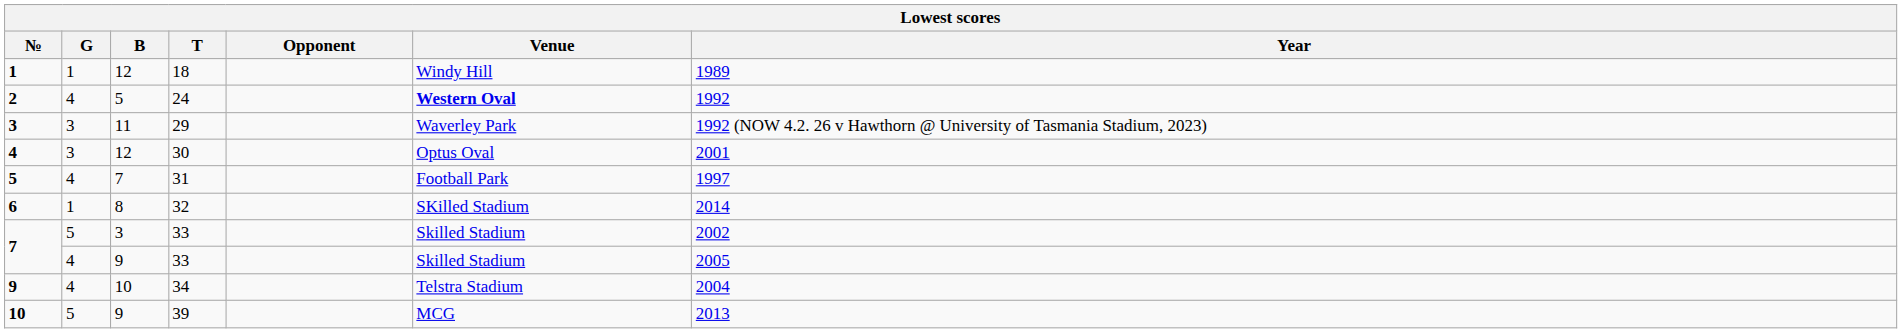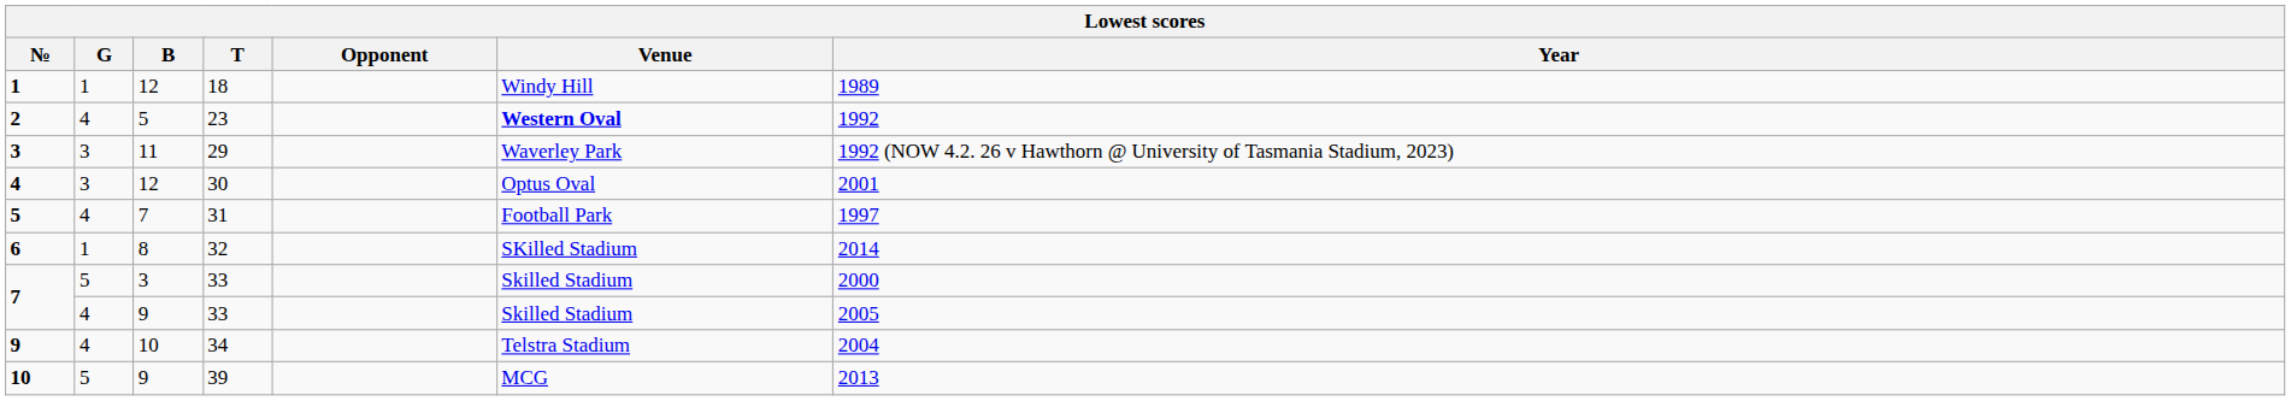 <table class="wikitable" style="width:90%;">
 <tr>
 <th colspan="7">Lowest scores</th>
 </tr>
 <tr>
 <th>№</th>
 <th>G</th>
 <th>B</th>
 <th>T</th>
 <th>Opponent</th>
 <th>Venue</th>
 <th>Year</th>
 </tr>
 <tr>
 <td><strong>1</strong></td>
 <td>1</td>
 <td>12</td>
 <td>18</td>
 <td></td>
 <td><a href='#'>Windy Hill</a></td>
 <td><a href='#'>1989</a></td>
 </tr>
 <tr>
 <td><strong>2</strong></td>
 <td>4</td>
 <td>5</td>
-<td>24</td>
+<td>23</td>
 <td></td>
 <td><strong><a href='#'>Western Oval</a></strong></td>
 <td><a href='#'>1992</a></td>
 </tr>
 <tr>
 <td><strong>3</strong></td>
 <td>3</td>
 <td>11</td>
 <td>29</td>
 <td></td>
 <td><a href='#'>Waverley Park</a></td>
 <td><a href='#'>1992</a> (NOW 4.2. 26 v Hawthorn @ University of Tasmania Stadium, 2023)</td>
 </tr>
 <tr>
 <td><strong>4</strong></td>
 <td>3</td>
 <td>12</td>
 <td>30</td>
 <td></td>
 <td><a href='#'>Optus Oval</a></td>
 <td><a href='#'>2001</a></td>
 </tr>
 <tr>
 <td><strong>5</strong></td>
 <td>4</td>
 <td>7</td>
 <td>31</td>
 <td></td>
 <td><a href='#'>Football Park</a></td>
 <td><a href='#'>1997</a></td>
 </tr>
 <tr>
 <td><strong>6</strong></td>
 <td>1</td>
 <td>8</td>
 <td>32</td>
 <td></td>
 <td><a href='#'>SKilled Stadium</a></td>
 <td><a href='#'>2014</a></td>
 </tr>
 <tr>
 <td rowspan="2"><strong>7</strong></td>
 <td>5</td>
 <td>3</td>
 <td>33</td>
 <td></td>
 <td><a href='#'>Skilled Stadium</a></td>
-<td><a href='#'>2002</a></td>
+<td><a href='#'>2000</a></td>
 </tr>
 <tr>
 <td>4</td>
 <td>9</td>
 <td>33</td>
 <td></td>
 <td><a href='#'>Skilled Stadium</a></td>
 <td><a href='#'>2005</a></td>
 </tr>
 <tr>
 <td><strong>9</strong></td>
 <td>4</td>
 <td>10</td>
 <td>34</td>
 <td></td>
 <td><a href='#'>Telstra Stadium</a></td>
 <td><a href='#'>2004</a></td>
 </tr>
 <tr>
 <td><strong>10</strong></td>
 <td>5</td>
 <td>9</td>
 <td>39</td>
 <td></td>
 <td><a href='#'>MCG</a></td>
 <td><a href='#'>2013</a></td>
 </tr>
 </table>
